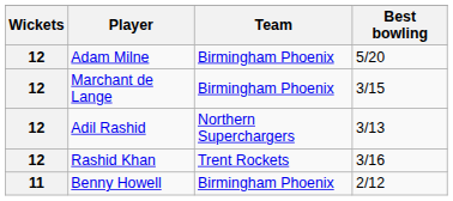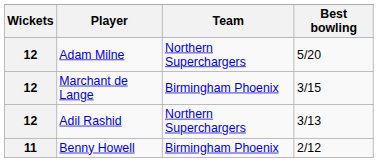 <table class="wikitable defaultleft col4center" style="max-width:30em;">
 <tr>
 </tr>
 <tr>
 <th>Wickets</th>
 <th>Player</th>
 <th>Team</th>
 <th>Best bowling</th>
 </tr>
 <tr>
 <th>12</th>
 <td><a href='#'>Adam Milne</a></td>
-<td><a href='#'>Birmingham Phoenix</a></td>
+<td><a href='#'>Northern Superchargers</a></td>
 <td>5/20</td>
 </tr>
 <tr>
 <th>12</th>
 <td><a href='#'>Marchant de Lange</a></td>
 <td><a href='#'>Birmingham Phoenix</a></td>
 <td>3/15</td>
 </tr>
 <tr>
 <th>12</th>
 <td><a href='#'>Adil Rashid</a></td>
 <td><a href='#'>Northern Superchargers</a></td>
 <td>3/13</td>
 </tr>
 <tr>
-<th>12</th>
-<td><a href='#'>Rashid Khan</a></td>
-<td><a href='#'>Trent Rockets</a></td>
-<td>3/16</td>
-</tr>
-<tr>
 <th>11</th>
 <td><a href='#'>Benny Howell</a></td>
 <td><a href='#'>Birmingham Phoenix</a></td>
 <td>2/12</td>
 </tr>
 </table>
